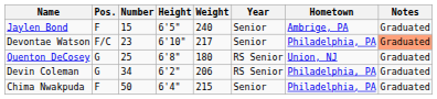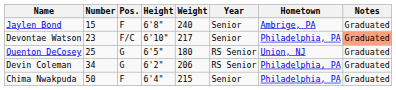 <table class="wikitable sortable" border="1">
 <tr>
 <th>Name</th>
+<th>Number</th>
 <th>Pos.</th>
-<th>Number</th>
 <th>Height</th>
 <th>Weight</th>
 <th>Year</th>
 <th>Hometown</th>
 <th class="unsortable">Notes</th>
 </tr>
 <tr>
 <td><a href='#'>Jaylen Bond</a></td>
+<td>15</td>
 <td>F</td>
-<td>15</td>
-<td>6'5"</td>
+<td>6'8"</td>
 <td>240</td>
 <td>Senior</td>
 <td><a href='#'>Ambrige, PA</a></td>
 <td>Graduated</td>
 </tr>
 <tr>
 <td>Devontae Watson</td>
+<td>23</td>
 <td>F/C</td>
-<td>23</td>
 <td>6'10"</td>
 <td>217</td>
 <td>Senior</td>
 <td><a href='#'>Philadelphia, PA</a></td>
 <td style="background: lightsalmon;">Graduated</td>
 </tr>
 <tr>
 <td><a href='#'>Quenton DeCosey</a></td>
+<td>25</td>
 <td>G</td>
-<td>25</td>
-<td>6'8"</td>
+<td>6'5"</td>
 <td>180</td>
 <td>RS Senior</td>
 <td><a href='#'>Union, NJ</a></td>
 <td>Graduated</td>
 </tr>
 <tr>
 <td>Devin Coleman</td>
+<td>34</td>
 <td>G</td>
-<td>34</td>
 <td>6'2"</td>
 <td>206</td>
 <td>RS Senior</td>
 <td><a href='#'>Philadelphia, PA</a></td>
 <td>Graduated</td>
 </tr>
 <tr>
 <td>Chima Nwakpuda</td>
+<td>50</td>
 <td>F</td>
-<td>50</td>
 <td>6'4"</td>
 <td>215</td>
 <td>Senior</td>
 <td><a href='#'>Philadelphia, PA</a></td>
 <td>Graduated</td>
 </tr>
 </table>
